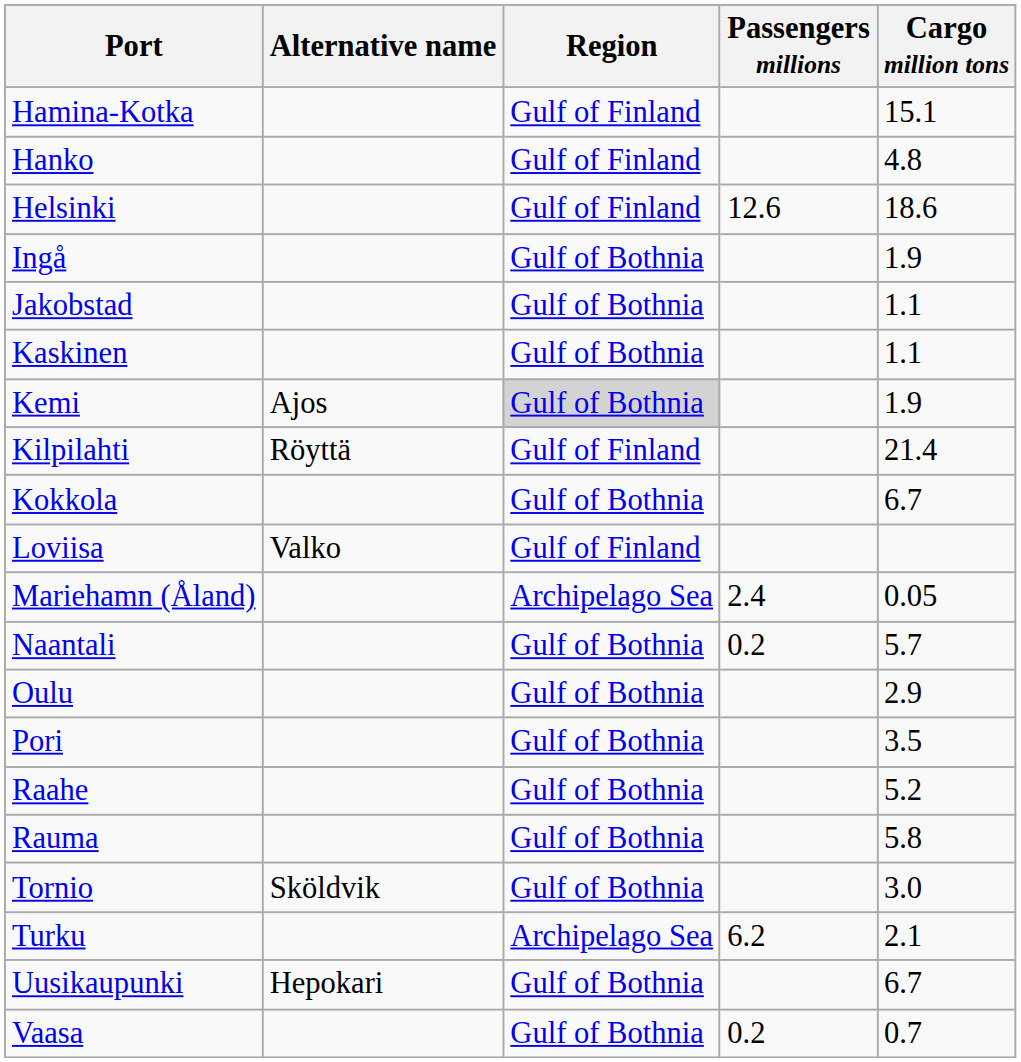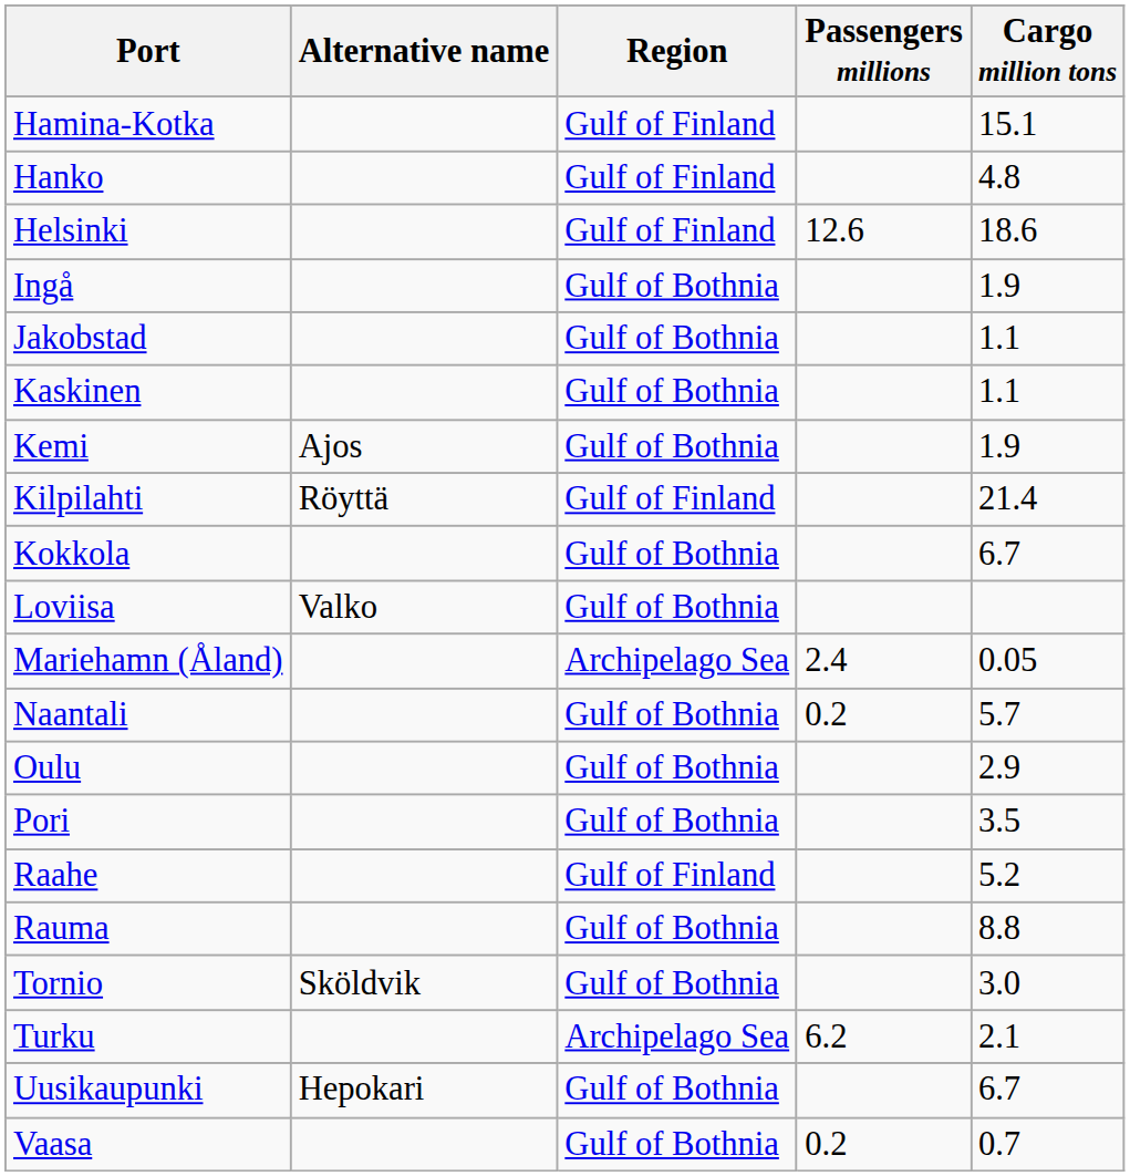 <table class="wikitable sortable">
 <tr>
 <th>Port</th>
 <th>Alternative name</th>
 <th>Region</th>
 <th>Passengers<br><small><em>millions</em></small></th>
 <th>Cargo<br><small><em>million tons</em></small></th>
 </tr>
 <tr>
 <td><a href='#'>Hamina-Kotka</a></td>
 <td></td>
 <td><a href='#'>Gulf of Finland</a></td>
 <td></td>
 <td>15.1</td>
 </tr>
 <tr>
 <td><a href='#'>Hanko</a></td>
 <td></td>
 <td><a href='#'>Gulf of Finland</a></td>
 <td></td>
 <td>4.8</td>
 </tr>
 <tr>
 <td><a href='#'>Helsinki</a></td>
 <td></td>
 <td><a href='#'>Gulf of Finland</a></td>
 <td>12.6</td>
 <td>18.6</td>
 </tr>
 <tr>
 <td><a href='#'>Ingå</a></td>
 <td></td>
 <td><a href='#'>Gulf of Bothnia</a></td>
 <td></td>
 <td>1.9</td>
 </tr>
 <tr>
 <td><a href='#'>Jakobstad</a></td>
 <td></td>
 <td><a href='#'>Gulf of Bothnia</a></td>
 <td></td>
 <td>1.1</td>
 </tr>
 <tr>
 <td><a href='#'>Kaskinen</a></td>
 <td></td>
 <td><a href='#'>Gulf of Bothnia</a></td>
 <td></td>
 <td>1.1</td>
 </tr>
 <tr>
 <td><a href='#'>Kemi</a></td>
 <td>Ajos</td>
-<td style="background: lightgrey;"><a href='#'>Gulf of Bothnia</a></td>
+<td><a href='#'>Gulf of Bothnia</a></td>
 <td></td>
 <td>1.9</td>
 </tr>
 <tr>
 <td><a href='#'>Kilpilahti</a></td>
 <td>Röyttä</td>
 <td><a href='#'>Gulf of Finland</a></td>
 <td></td>
 <td>21.4</td>
 </tr>
 <tr>
 <td><a href='#'>Kokkola</a></td>
 <td></td>
 <td><a href='#'>Gulf of Bothnia</a></td>
 <td></td>
 <td>6.7</td>
 </tr>
 <tr>
 <td><a href='#'>Loviisa</a></td>
 <td>Valko</td>
-<td><a href='#'>Gulf of Finland</a></td>
+<td><a href='#'>Gulf of Bothnia</a></td>
 <td></td>
 <td></td>
 </tr>
 <tr>
 <td><a href='#'>Mariehamn (Åland)</a></td>
 <td></td>
 <td><a href='#'>Archipelago Sea</a></td>
 <td>2.4</td>
 <td>0.05</td>
 </tr>
 <tr>
 <td><a href='#'>Naantali</a></td>
 <td></td>
 <td><a href='#'>Gulf of Bothnia</a></td>
 <td>0.2</td>
 <td>5.7</td>
 </tr>
 <tr>
 <td><a href='#'>Oulu</a></td>
 <td></td>
 <td><a href='#'>Gulf of Bothnia</a></td>
 <td></td>
 <td>2.9</td>
 </tr>
 <tr>
 <td><a href='#'>Pori</a></td>
 <td></td>
 <td><a href='#'>Gulf of Bothnia</a></td>
 <td></td>
 <td>3.5</td>
 </tr>
 <tr>
 <td><a href='#'>Raahe</a></td>
 <td></td>
-<td><a href='#'>Gulf of Bothnia</a></td>
+<td><a href='#'>Gulf of Finland</a></td>
 <td></td>
 <td>5.2</td>
 </tr>
 <tr>
 <td><a href='#'>Rauma</a></td>
 <td></td>
 <td><a href='#'>Gulf of Bothnia</a></td>
 <td></td>
-<td>5.8</td>
+<td>8.8</td>
 </tr>
 <tr>
 <td><a href='#'>Tornio</a></td>
 <td>Sköldvik</td>
 <td><a href='#'>Gulf of Bothnia</a></td>
 <td></td>
 <td>3.0</td>
 </tr>
 <tr>
 <td><a href='#'>Turku</a></td>
 <td></td>
 <td><a href='#'>Archipelago Sea</a></td>
 <td>6.2</td>
 <td>2.1</td>
 </tr>
 <tr>
 <td><a href='#'>Uusikaupunki</a></td>
 <td>Hepokari</td>
 <td><a href='#'>Gulf of Bothnia</a></td>
 <td></td>
 <td>6.7</td>
 </tr>
 <tr>
 <td><a href='#'>Vaasa</a></td>
 <td></td>
 <td><a href='#'>Gulf of Bothnia</a></td>
 <td>0.2</td>
 <td>0.7</td>
 </tr>
 </table>
